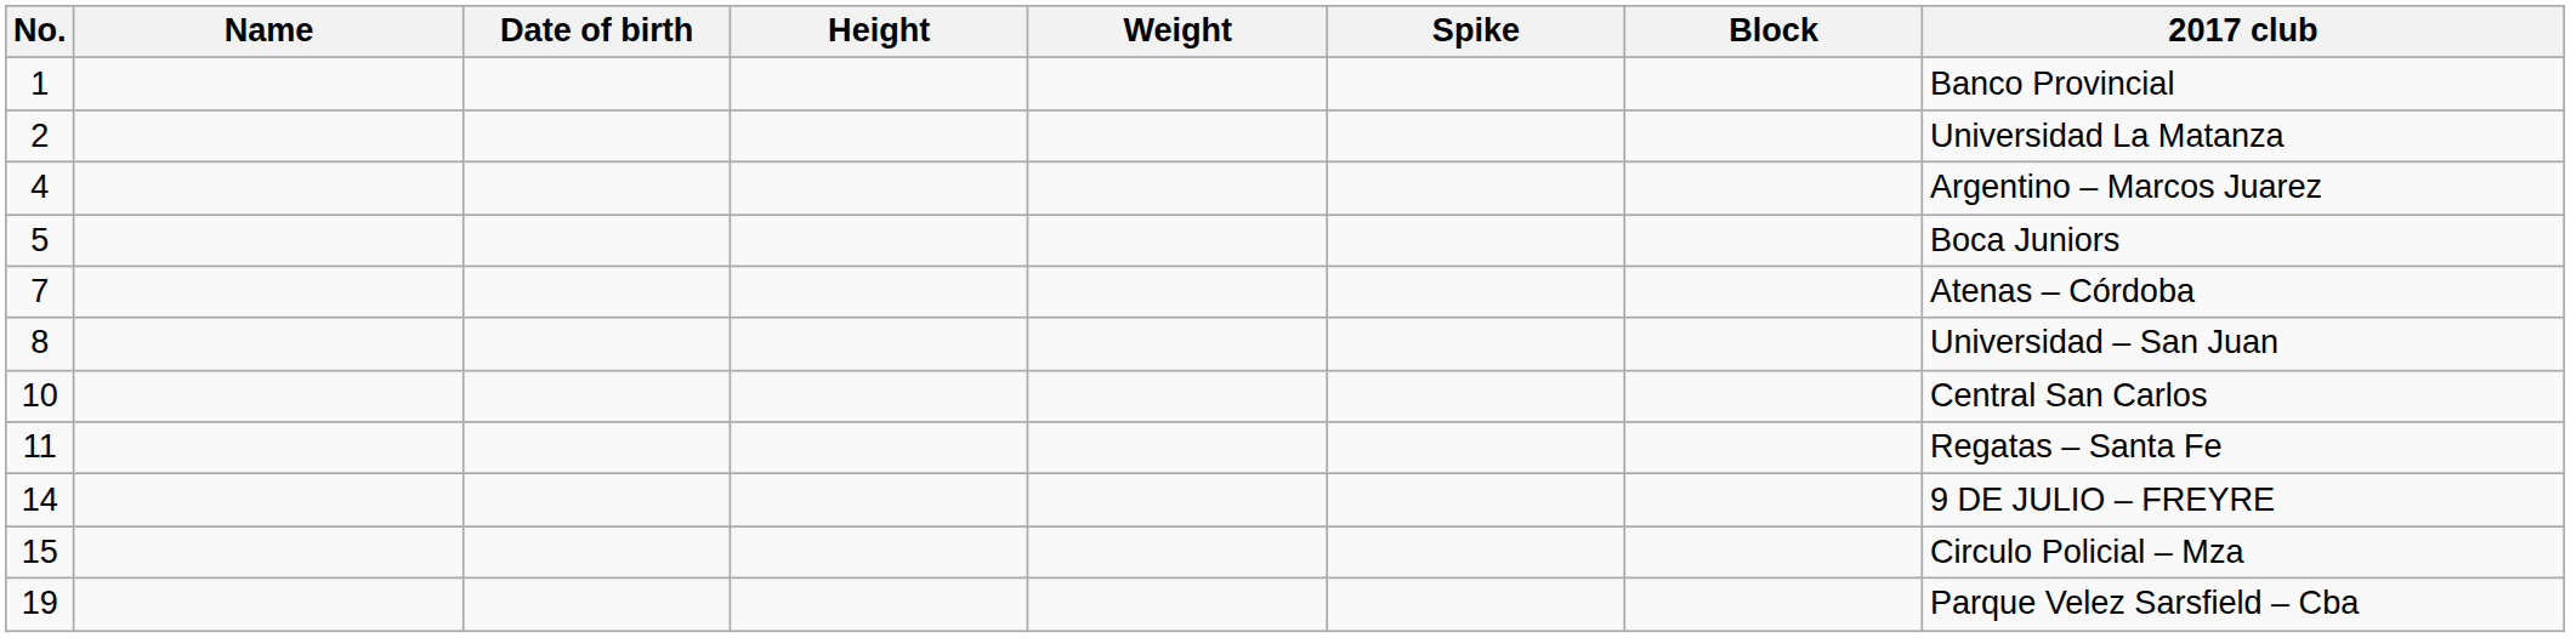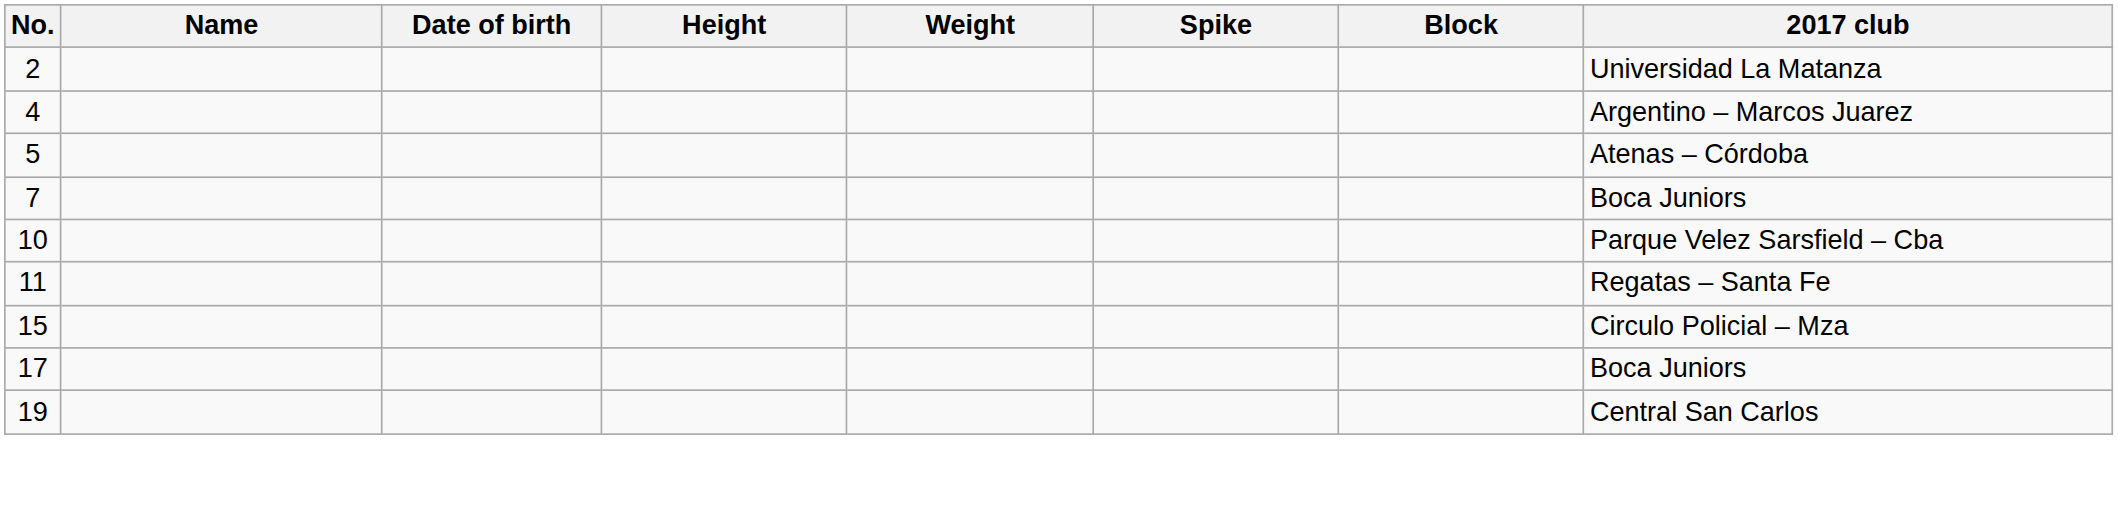 <table class="wikitable sortable" style="font-size:100%; text-align:center;">
 <tr>
 <th>No.</th>
 <th style="width:12em">Name</th>
 <th style="width:8em">Date of birth</th>
 <th style="width:9em">Height</th>
 <th style="width:9em">Weight</th>
 <th style="width:9em">Spike</th>
 <th style="width:9em">Block</th>
 <th style="width:20em">2017 club</th>
-</tr>
-<tr>
-<td>1</td>
-<td align=left></td>
-<td align=right></td>
-<td></td>
-<td></td>
-<td></td>
-<td></td>
-<td align=left>Banco Provincial</td>
 </tr>
 <tr>
 <td>2</td>
 <td align=left></td>
 <td align=right></td>
 <td></td>
 <td></td>
 <td></td>
 <td></td>
 <td align=left>Universidad La Matanza</td>
 </tr>
 <tr>
 <td>4</td>
 <td align=left></td>
 <td align=right></td>
 <td></td>
 <td></td>
 <td></td>
 <td></td>
 <td align=left>Argentino – Marcos Juarez</td>
 </tr>
 <tr>
 <td>5</td>
 <td align=left></td>
 <td align=right></td>
 <td></td>
 <td></td>
 <td></td>
 <td></td>
-<td align=left>Boca Juniors</td>
+<td align=left>Atenas – Córdoba</td>
 </tr>
 <tr>
 <td>7</td>
 <td align=left></td>
 <td align=right></td>
 <td></td>
 <td></td>
 <td></td>
 <td></td>
-<td align=left>Atenas – Córdoba</td>
-</tr>
-<tr>
-<td>8</td>
-<td align=left></td>
-<td align=right></td>
-<td></td>
-<td></td>
-<td></td>
-<td></td>
-<td align=left>Universidad – San Juan</td>
+<td align=left>Boca Juniors</td>
 </tr>
 <tr>
 <td>10</td>
 <td align=left></td>
 <td align=right></td>
 <td></td>
 <td></td>
 <td></td>
 <td></td>
-<td align=left>Central San Carlos</td>
+<td align=left>Parque Velez Sarsfield – Cba</td>
 </tr>
 <tr>
 <td>11</td>
 <td align=left></td>
 <td align=right></td>
 <td></td>
 <td></td>
 <td></td>
 <td></td>
 <td align=left>Regatas – Santa Fe</td>
 </tr>
 <tr>
-<td>14</td>
-<td align=left></td>
-<td align=right></td>
-<td></td>
-<td></td>
-<td></td>
-<td></td>
-<td align=left>9 DE JULIO – FREYRE</td>
-</tr>
-<tr>
 <td>15</td>
 <td align=left></td>
 <td align=right></td>
 <td></td>
 <td></td>
 <td></td>
 <td></td>
 <td align=left>Circulo Policial – Mza</td>
 </tr>
 <tr>
+<td>17</td>
+<td align=left></td>
+<td align=right></td>
+<td></td>
+<td></td>
+<td></td>
+<td></td>
+<td align=left>Boca Juniors</td>
+</tr>
+<tr>
 <td>19</td>
 <td align=left></td>
 <td align=right></td>
 <td></td>
 <td></td>
 <td></td>
 <td></td>
-<td align=left>Parque Velez Sarsfield – Cba</td>
+<td align=left>Central San Carlos</td>
 </tr>
 </table>
